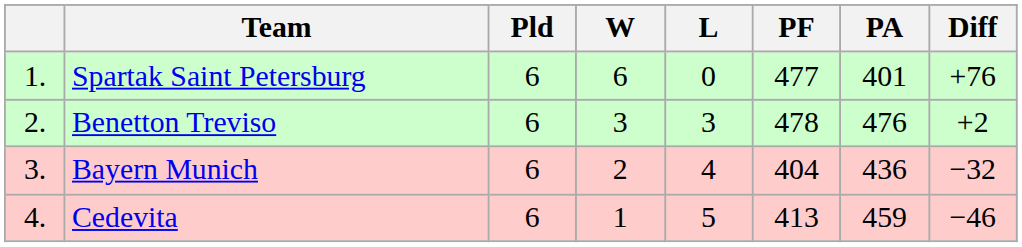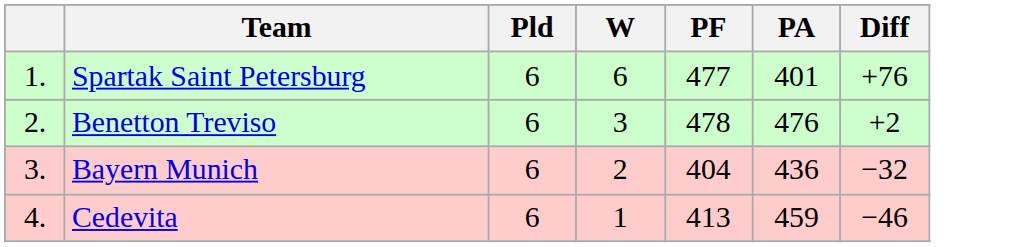 <table class="wikitable" style="text-align:center">
 <tr>
 <th width=25></th>
 <th width=220>Team</th>
 <th width=40>Pld</th>
 <th width=40>W</th>
-<th width=40>L</th>
 <th width=40>PF</th>
 <th width=40>PA</th>
 <th width=40>Diff</th>
 </tr>
 <tr style="background: #ccffcc;">
 <td>1.</td>
 <td align=left> <a href='#'>Spartak Saint Petersburg</a></td>
 <td>6</td>
 <td>6</td>
-<td>0</td>
 <td>477</td>
 <td>401</td>
 <td>+76</td>
 </tr>
 <tr style="background: #ccffcc;">
 <td>2.</td>
 <td align=left> <a href='#'>Benetton Treviso</a></td>
 <td>6</td>
-<td>3</td>
 <td>3</td>
 <td>478</td>
 <td>476</td>
 <td>+2</td>
 </tr>
 <tr style="background:#ffcccc;">
 <td>3.</td>
 <td align=left> <a href='#'>Bayern Munich</a></td>
 <td>6</td>
 <td>2</td>
-<td>4</td>
 <td>404</td>
 <td>436</td>
 <td>−32</td>
 </tr>
 <tr style="background:#ffcccc;">
 <td>4.</td>
 <td align=left> <a href='#'>Cedevita</a></td>
 <td>6</td>
 <td>1</td>
-<td>5</td>
 <td>413</td>
 <td>459</td>
 <td>−46</td>
 </tr>
 </table>
